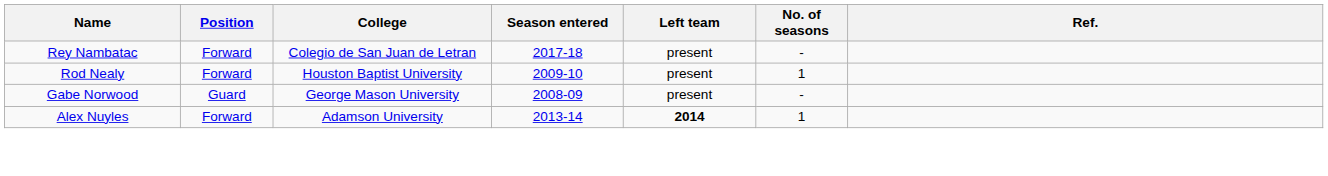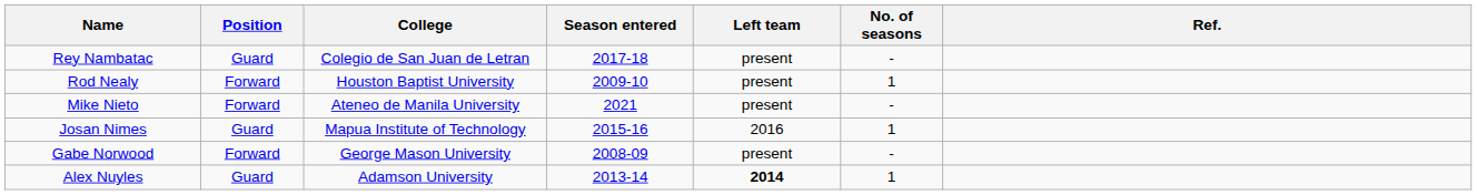 <table class="wikitable sortable" style="text-align:center" width="98%">
 <tr>
 <th style="width:200px;">Name</th>
 <th style="width:7%;"><a href='#'>Position</a></th>
 <th style="width:250px;">College</th>
 <th style="width:10%;">Season entered</th>
 <th style="width:10%;">Left team</th>
 <th style="width:7%;">No. of seasons</th>
 <th class=unsortable>Ref.</th>
 </tr>
 <tr>
 <td><a href='#'>Rey Nambatac</a></td>
-<td><a href='#'>Forward</a></td>
+<td><a href='#'>Guard</a></td>
 <td><a href='#'>Colegio de San Juan de Letran</a></td>
 <td><a href='#'>2017-18</a></td>
 <td>present</td>
 <td>-</td>
 <td></td>
 </tr>
 <tr>
 <td><a href='#'>Rod Nealy</a></td>
 <td><a href='#'>Forward</a></td>
 <td><a href='#'>Houston Baptist University</a></td>
 <td><a href='#'>2009-10</a></td>
 <td>present</td>
 <td>1</td>
 <td></td>
 </tr>
 <tr>
+<td><a href='#'>Mike Nieto</a></td>
+<td><a href='#'>Forward</a></td>
+<td><a href='#'>Ateneo de Manila University</a></td>
+<td><a href='#'>2021</a></td>
+<td>present</td>
+<td>-</td>
+<td></td>
+</tr>
+<tr>
+<td><a href='#'>Josan Nimes</a></td>
+<td><a href='#'>Guard</a></td>
+<td><a href='#'>Mapua Institute of Technology</a></td>
+<td><a href='#'>2015-16</a></td>
+<td>2016</td>
+<td>1</td>
+<td></td>
+</tr>
+<tr>
 <td><a href='#'>Gabe Norwood</a></td>
-<td><a href='#'>Guard</a></td>
+<td><a href='#'>Forward</a></td>
 <td><a href='#'>George Mason University</a></td>
 <td><a href='#'>2008-09</a></td>
 <td>present</td>
 <td>-</td>
 <td></td>
 </tr>
 <tr>
 <td><a href='#'>Alex Nuyles</a></td>
-<td><a href='#'>Forward</a></td>
+<td><a href='#'>Guard</a></td>
 <td><a href='#'>Adamson University</a></td>
 <td><a href='#'>2013-14</a></td>
 <td><strong>2014</strong></td>
 <td>1</td>
 <td></td>
 </tr>
 </table>
